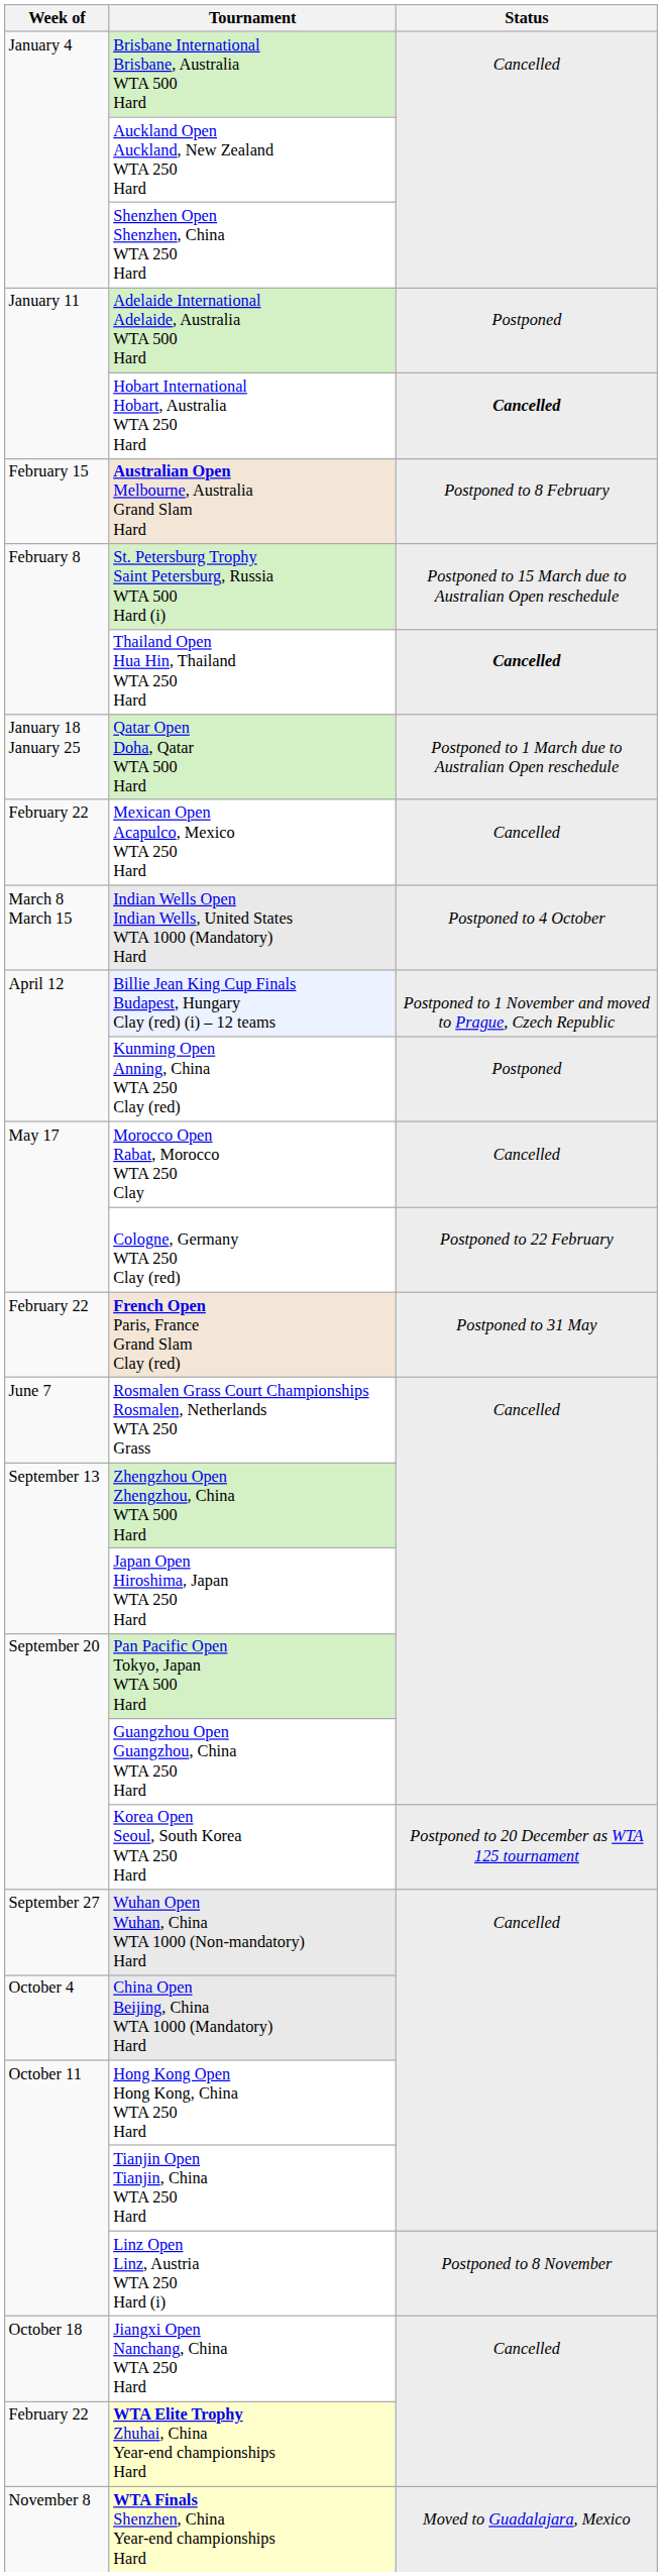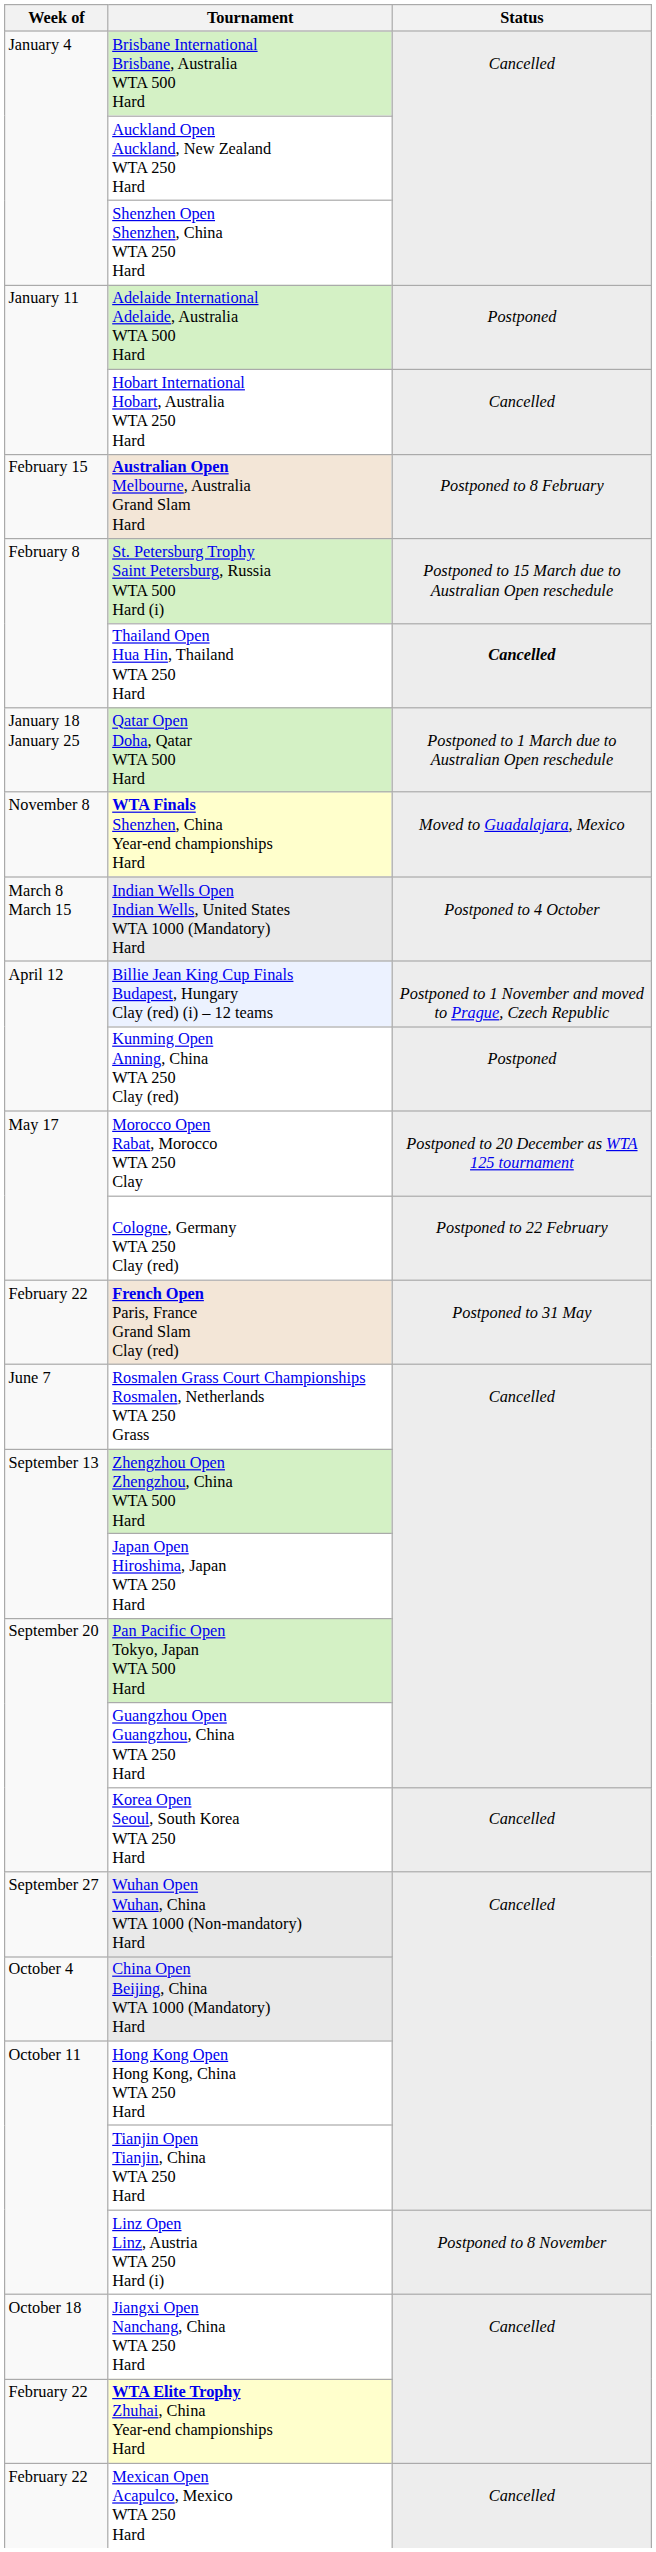 <table class="wikitable nowrap" style=font-size:85%>
 <tr>
 <th width=80>Week of</th>
 <th width=230>Tournament</th>
 <th width=210>Status</th>
 </tr>
 <tr style="vertical-align:top">
 <td rowspan="3">January 4</td>
 <td style="background:#D4F1C5;"><a href='#'>Brisbane International</a><br> <a href='#'>Brisbane</a>, Australia<br>WTA 500<br>Hard</td>
 <td rowspan="3" style="text-align:center; background:#ededed"><br><em>Cancelled</em></td>
 </tr>
 <tr style="vertical-align:top">
 <td style="background:#fff;"><a href='#'>Auckland Open</a><br> <a href='#'>Auckland</a>, New Zealand<br>WTA 250<br>Hard</td>
 </tr>
 <tr style="vertical-align:top">
 <td style="background:#fff;"><a href='#'>Shenzhen Open</a><br> <a href='#'>Shenzhen</a>, China<br>WTA 250<br>Hard</td>
 </tr>
 <tr style="vertical-align:top">
 <td rowspan="2">January 11</td>
 <td style="background:#D4F1C5;"><a href='#'>Adelaide International</a><br> <a href='#'>Adelaide</a>, Australia<br>WTA 500<br>Hard</td>
 <td style="text-align:center; background:#ededed"><br><em>Postponed</em></td>
 </tr>
 <tr style="vertical-align:top">
 <td style="background:#fff;"><a href='#'>Hobart International</a><br> <a href='#'>Hobart</a>, Australia<br>WTA 250<br>Hard</td>
-<td style="text-align:center; background:#ededed"><strong><br><em>Cancelled</em></strong></td>
+<td style="text-align:center; background:#ededed"><br><em>Cancelled</em></td>
 </tr>
 <tr style="vertical-align:top">
 <td>February 15</td>
 <td style="background:#F3E6D7;"><strong><a href='#'>Australian Open</a></strong><br> <a href='#'>Melbourne</a>, Australia<br>Grand Slam<br> Hard</td>
 <td style="text-align:center; background:#ededed"><br><em>Postponed to 8 February</em></td>
 </tr>
 <tr style="vertical-align:top">
 <td rowspan=2>February 8</td>
 <td style="background:#D4F1C5;"><a href='#'>St. Petersburg Trophy</a><br> <a href='#'>Saint Petersburg</a>, Russia<br>WTA 500<br>Hard (i)</td>
 <td style="text-align:center; background:#ededed"><br><em>Postponed to 15 March due to Australian Open reschedule</em></td>
 </tr>
 <tr style="vertical-align:top">
 <td style="background:#fff;"><a href='#'>Thailand Open</a><br> <a href='#'>Hua Hin</a>, Thailand <br>WTA 250<br>Hard</td>
 <td style="text-align:center; background:#ededed"><strong><br><em>Cancelled</em></strong></td>
 </tr>
 <tr style="vertical-align:top">
 <td>January 18<br>January 25</td>
 <td style="background:#D4F1C5;"><a href='#'>Qatar Open</a><br> <a href='#'>Doha</a>, Qatar<br>WTA 500<br>Hard</td>
 <td style="text-align:center; background:#ededed"><br><em>Postponed to 1 March due to Australian Open reschedule</em></td>
 </tr>
 <tr style="vertical-align:top">
-<td>February 22</td>
-<td style="background:#fff;"><a href='#'>Mexican Open</a> <br> <a href='#'>Acapulco</a>, Mexico<br>WTA 250<br>Hard</td>
-<td style="text-align:center; background:#ededed"><br><em>Cancelled</em></td>
+<td>November 8</td>
+<td style="background:#ffc;"><strong><a href='#'>WTA Finals</a></strong><br> <a href='#'>Shenzhen</a>, China<br>Year-end championships<br>Hard</td>
+<td style="text-align:center; background:#ededed"><br><em>Moved to <a href='#'>Guadalajara</a>, Mexico</em></td>
 </tr>
 <tr style="vertical-align:top">
 <td>March 8<br>March 15</td>
 <td style="background:#e9e9e9;"><a href='#'>Indian Wells Open</a><br> <a href='#'>Indian Wells</a>, United States<br>WTA 1000 (Mandatory)<br>Hard</td>
 <td style="text-align:center; background:#ededed"><br><em>Postponed to 4 October</em></td>
 </tr>
 <tr style="vertical-align:top">
 <td rowspan=2>April 12</td>
 <td style="background:#ecf2ff;"><a href='#'>Billie Jean King Cup Finals</a><br> <a href='#'>Budapest</a>, Hungary<br>Clay (red) (i) – 12 teams</td>
 <td style="text-align:center; background:#ededed"><br><em>Postponed to 1 November and moved to <a href='#'>Prague</a>, Czech Republic</em></td>
 </tr>
 <tr style="vertical-align:top">
 <td style="background:#fff;"><a href='#'>Kunming Open</a><br> <a href='#'>Anning</a>, China <br>WTA 250<br>Clay (red)</td>
 <td style="text-align:center; background:#ededed"><br><em>Postponed</em></td>
 </tr>
 <tr style="vertical-align:top">
 <td rowspan=2>May 17</td>
 <td style="background:#fff;"><a href='#'>Morocco Open</a> <br> <a href='#'>Rabat</a>, Morocco<br>WTA 250<br>Clay</td>
-<td style="text-align:center; background:#ededed"><br><em>Cancelled</em></td>
+<td style="text-align:center; background:#ededed"><br><em>Postponed to 20 December as <a href='#'>WTA 125 tournament</a></em></td>
 </tr>
 <tr style="vertical-align:top">
 <td style="background:#fff;"><br> <a href='#'>Cologne</a>, Germany<br>WTA 250<br>Clay (red)</td>
 <td style="text-align:center; background:#ededed"><br><em>Postponed to 22 February</em></td>
 </tr>
 <tr style="vertical-align:top">
 <td>February 22</td>
 <td style="background:#f3e6d7;"><strong><a href='#'>French Open</a></strong><br> Paris, France<br>Grand Slam<br>Clay (red)</td>
 <td style="text-align:center; background:#ededed"><br><em>Postponed to 31 May</em></td>
 </tr>
 <tr style="vertical-align:top">
 <td>June 7</td>
 <td style="background:#fff;"><a href='#'>Rosmalen Grass Court Championships</a><br> <a href='#'>Rosmalen</a>, Netherlands<br>WTA 250<br>Grass</td>
 <td style="text-align:center; background:#ededed" rowspan="5"><br><em>Cancelled</em></td>
 </tr>
 <tr style="vertical-align:top">
 <td rowspan=2>September 13</td>
 <td style="background:#D4F1C5;"><a href='#'>Zhengzhou Open</a><br> <a href='#'>Zhengzhou</a>, China<br>WTA 500<br>Hard</td>
 </tr>
 <tr style="vertical-align:top">
 <td style="background:#fff;"><a href='#'>Japan Open</a><br> <a href='#'>Hiroshima</a>, Japan<br>WTA 250<br>Hard</td>
 </tr>
 <tr style="vertical-align:top">
 <td rowspan=3>September 20</td>
 <td style="background:#D4F1C5;"><a href='#'>Pan Pacific Open</a><br> Tokyo, Japan<br>WTA 500<br>Hard</td>
 </tr>
 <tr style="vertical-align:top">
 <td style="background:#fff;"><a href='#'>Guangzhou Open</a><br> <a href='#'>Guangzhou</a>, China<br>WTA 250<br>Hard</td>
 </tr>
 <tr style="vertical-align:top">
 <td style="background:#fff;"><a href='#'>Korea Open</a><br> <a href='#'>Seoul</a>, South Korea<br>WTA 250<br>Hard</td>
-<td style="text-align:center; background:#ededed"><br><em>Postponed to 20 December as <a href='#'>WTA 125 tournament</a></em></td>
+<td style="text-align:center; background:#ededed"><br><em>Cancelled</em></td>
 </tr>
 <tr style="vertical-align:top">
 <td>September 27</td>
 <td style="background:#E9E9E9;"><a href='#'>Wuhan Open</a><br> <a href='#'>Wuhan</a>, China<br>WTA 1000 (Non-mandatory)<br>Hard</td>
 <td style="text-align:center; background:#ededed" rowspan="4"><br><em>Cancelled</em></td>
 </tr>
 <tr style="vertical-align:top">
 <td>October 4</td>
 <td style="background:#e9e9e9;"><a href='#'>China Open</a><br> <a href='#'>Beijing</a>, China<br>WTA 1000 (Mandatory)<br>Hard</td>
 </tr>
 <tr style="vertical-align:top">
 <td rowspan=3>October 11</td>
 <td style="background:#fff;"><a href='#'>Hong Kong Open</a><br> Hong Kong, China<br>WTA 250<br>Hard</td>
 </tr>
 <tr style="vertical-align:top">
 <td style="background:#fff;"><a href='#'>Tianjin Open</a><br> <a href='#'>Tianjin</a>, China<br>WTA 250<br>Hard</td>
 </tr>
 <tr style="vertical-align:top">
 <td style="background:#fff;"><a href='#'>Linz Open</a><br> <a href='#'>Linz</a>, Austria<br>WTA 250<br>Hard (i)</td>
 <td style="text-align:center; background:#ededed"><br><em>Postponed to 8 November</em></td>
 </tr>
 <tr style="vertical-align:top">
 <td>October 18</td>
 <td style="background:#fff;"><a href='#'>Jiangxi Open</a><br> <a href='#'>Nanchang</a>, China<br>WTA 250<br>Hard</td>
 <td style="text-align:center; background:#ededed" rowspan="2"><br><em>Cancelled</em></td>
 </tr>
 <tr style="vertical-align:top">
 <td>February 22</td>
 <td style="background:#ffc;"><strong><a href='#'>WTA Elite Trophy</a></strong><br> <a href='#'>Zhuhai</a>, China<br>Year-end championships<br>Hard</td>
 </tr>
 <tr style="vertical-align:top">
-<td>November 8</td>
-<td style="background:#ffc;"><strong><a href='#'>WTA Finals</a></strong><br> <a href='#'>Shenzhen</a>, China<br>Year-end championships<br>Hard</td>
-<td style="text-align:center; background:#ededed"><br><em>Moved to <a href='#'>Guadalajara</a>, Mexico</em></td>
+<td>February 22</td>
+<td style="background:#fff;"><a href='#'>Mexican Open</a> <br> <a href='#'>Acapulco</a>, Mexico<br>WTA 250<br>Hard</td>
+<td style="text-align:center; background:#ededed"><br><em>Cancelled</em></td>
 </tr>
 </table>
